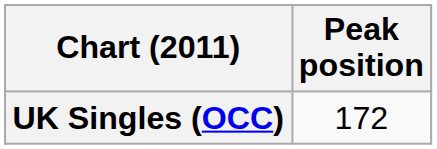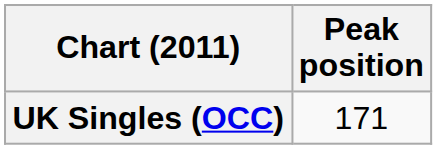 <table class="wikitable sortable plainrowheaders" style="text-align:center">
 <tr>
 <th>Chart (2011)</th>
 <th>Peak<br>position</th>
 </tr>
 <tr>
 <th scope="row">UK Singles (<a href='#'>OCC</a>)</th>
-<td align="center">172</td>
+<td align="center">171</td>
 </tr>
 </table>
